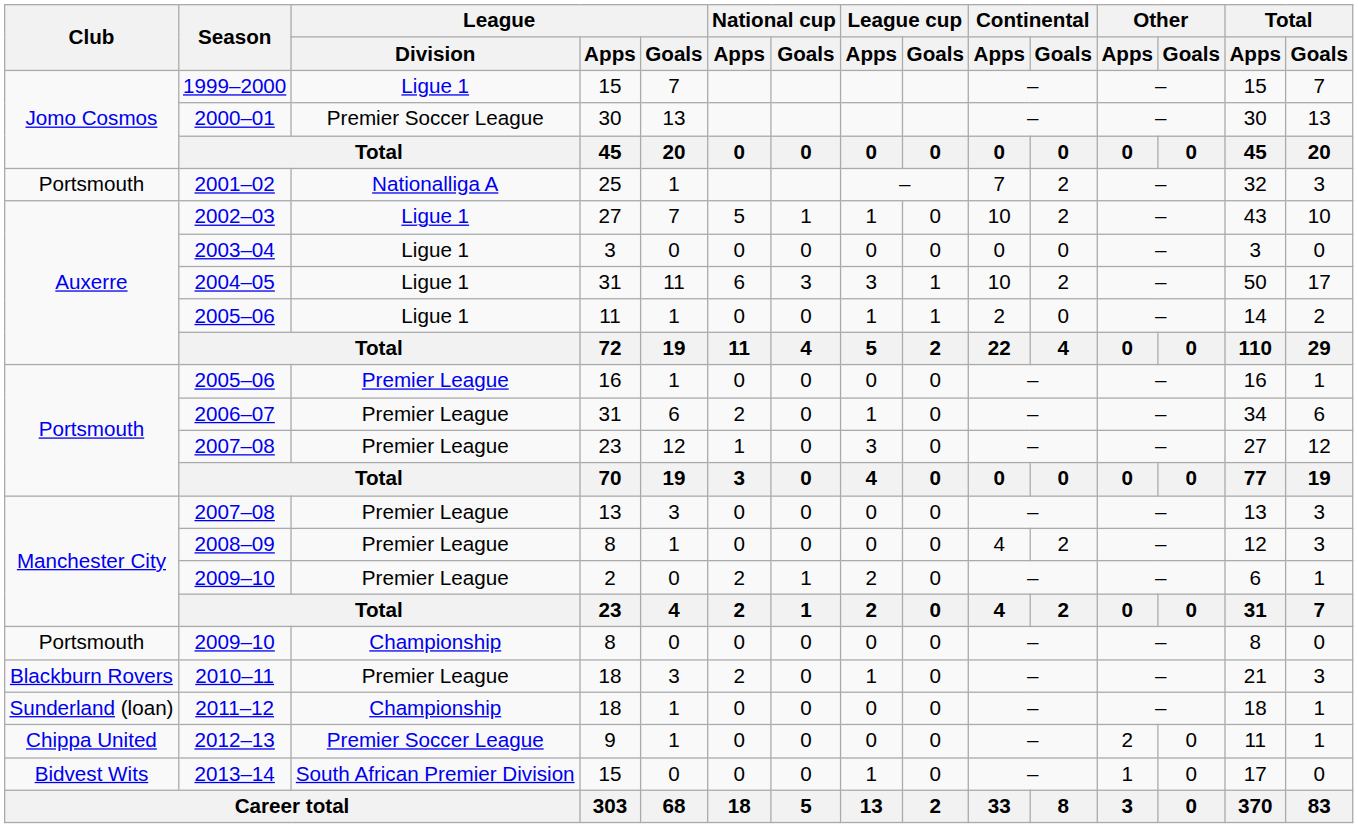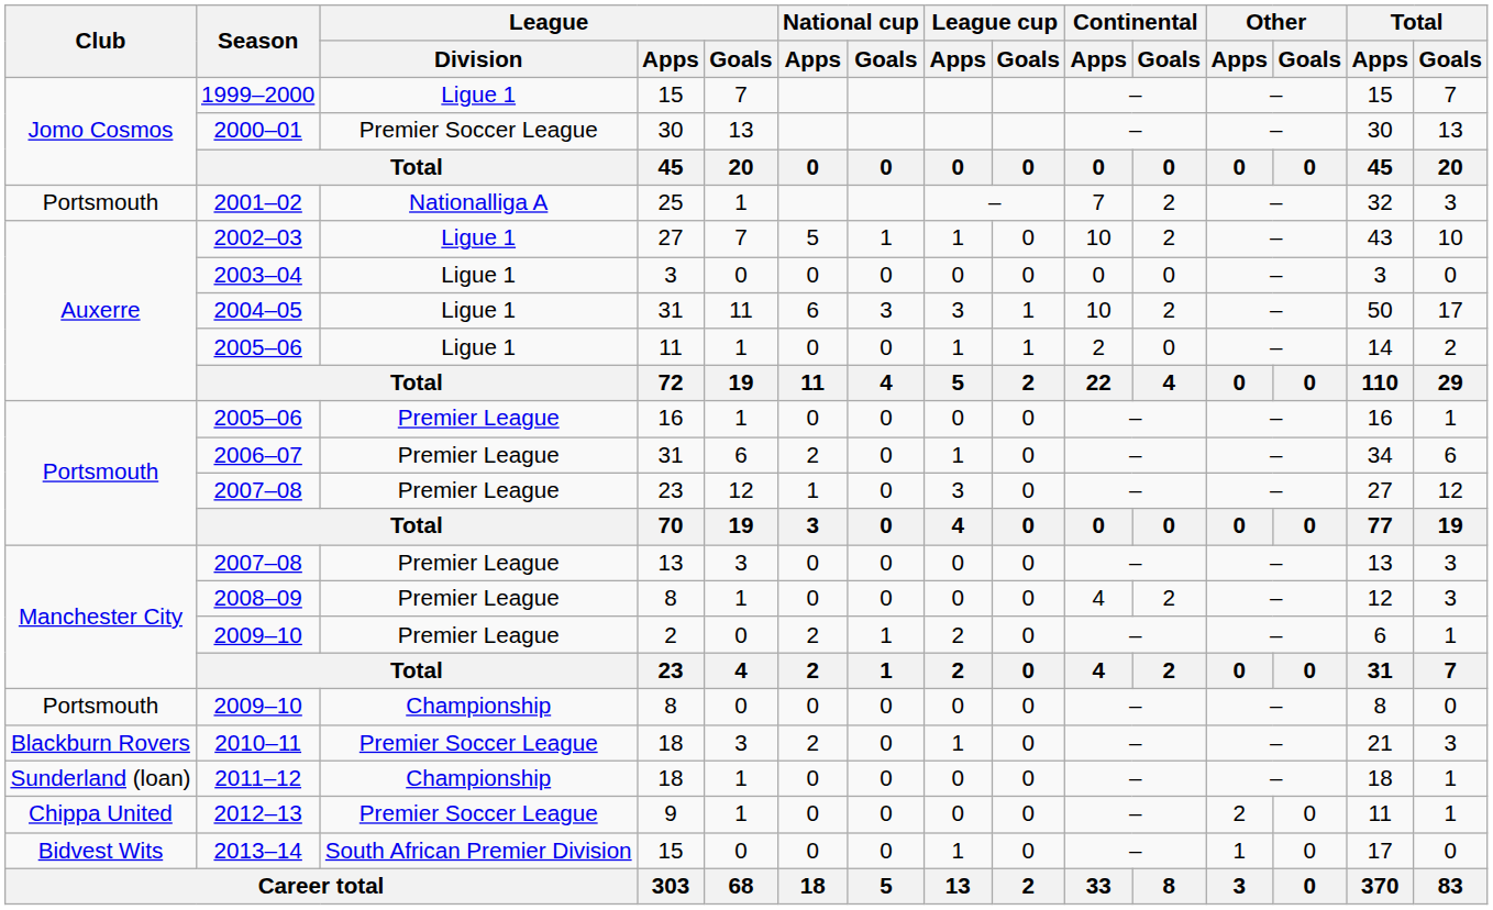 <table class="wikitable" style="text-align:center">
 <tr>
 <th rowspan="2">Club</th>
 <th rowspan="2">Season</th>
 <th colspan="3">League</th>
 <th colspan="2">National cup</th>
 <th colspan="2">League cup</th>
 <th colspan="2">Continental</th>
 <th colspan="2">Other</th>
 <th colspan="2">Total</th>
 </tr>
 <tr>
 <th>Division</th>
 <th>Apps</th>
 <th>Goals</th>
 <th>Apps</th>
 <th>Goals</th>
 <th>Apps</th>
 <th>Goals</th>
 <th>Apps</th>
 <th>Goals</th>
 <th>Apps</th>
 <th>Goals</th>
 <th>Apps</th>
 <th>Goals</th>
 </tr>
 <tr>
 <td rowspan="3"><a href='#'>Jomo Cosmos</a></td>
 <td><a href='#'>1999–2000</a></td>
 <td><a href='#'>Ligue 1</a></td>
 <td>15</td>
 <td>7</td>
 <td></td>
 <td></td>
 <td></td>
 <td></td>
 <td colspan="2">–</td>
 <td colspan="2">–</td>
 <td>15</td>
 <td>7</td>
 </tr>
 <tr>
 <td><a href='#'>2000–01</a></td>
 <td>Premier Soccer League</td>
 <td>30</td>
 <td>13</td>
 <td></td>
 <td></td>
 <td></td>
 <td></td>
 <td colspan="2">–</td>
 <td colspan="2">–</td>
 <td>30</td>
 <td>13</td>
 </tr>
 <tr>
 <th colspan="2">Total</th>
 <th>45</th>
 <th>20</th>
 <th>0</th>
 <th>0</th>
 <th>0</th>
 <th>0</th>
 <th>0</th>
 <th>0</th>
 <th>0</th>
 <th>0</th>
 <th>45</th>
 <th>20</th>
 </tr>
 <tr>
 <td>Portsmouth</td>
 <td><a href='#'>2001–02</a></td>
 <td><a href='#'>Nationalliga A</a></td>
 <td>25</td>
 <td>1</td>
 <td></td>
 <td></td>
 <td colspan="2">–</td>
 <td>7</td>
 <td>2</td>
 <td colspan="2">–</td>
 <td>32</td>
 <td>3</td>
 </tr>
 <tr>
 <td rowspan="5"><a href='#'>Auxerre</a></td>
 <td><a href='#'>2002–03</a></td>
 <td><a href='#'>Ligue 1</a></td>
 <td>27</td>
 <td>7</td>
 <td>5</td>
 <td>1</td>
 <td>1</td>
 <td>0</td>
 <td>10</td>
 <td>2</td>
 <td colspan="2">–</td>
 <td>43</td>
 <td>10</td>
 </tr>
 <tr>
 <td><a href='#'>2003–04</a></td>
 <td>Ligue 1</td>
 <td>3</td>
 <td>0</td>
 <td>0</td>
 <td>0</td>
 <td>0</td>
 <td>0</td>
 <td>0</td>
 <td>0</td>
 <td colspan="2">–</td>
 <td>3</td>
 <td>0</td>
 </tr>
 <tr>
 <td><a href='#'>2004–05</a></td>
 <td>Ligue 1</td>
 <td>31</td>
 <td>11</td>
 <td>6</td>
 <td>3</td>
 <td>3</td>
 <td>1</td>
 <td>10</td>
 <td>2</td>
 <td colspan="2">–</td>
 <td>50</td>
 <td>17</td>
 </tr>
 <tr>
 <td><a href='#'>2005–06</a></td>
 <td>Ligue 1</td>
 <td>11</td>
 <td>1</td>
 <td>0</td>
 <td>0</td>
 <td>1</td>
 <td>1</td>
 <td>2</td>
 <td>0</td>
 <td colspan="2">–</td>
 <td>14</td>
 <td>2</td>
 </tr>
 <tr>
 <th colspan="2">Total</th>
 <th>72</th>
 <th>19</th>
 <th>11</th>
 <th>4</th>
 <th>5</th>
 <th>2</th>
 <th>22</th>
 <th>4</th>
 <th>0</th>
 <th>0</th>
 <th>110</th>
 <th>29</th>
 </tr>
 <tr>
 <td rowspan="4"><a href='#'>Portsmouth</a></td>
 <td><a href='#'>2005–06</a></td>
 <td><a href='#'>Premier League</a></td>
 <td>16</td>
 <td>1</td>
 <td>0</td>
 <td>0</td>
 <td>0</td>
 <td>0</td>
 <td colspan="2">–</td>
 <td colspan="2">–</td>
 <td>16</td>
 <td>1</td>
 </tr>
 <tr>
 <td><a href='#'>2006–07</a></td>
 <td>Premier League</td>
 <td>31</td>
 <td>6</td>
 <td>2</td>
 <td>0</td>
 <td>1</td>
 <td>0</td>
 <td colspan="2">–</td>
 <td colspan="2">–</td>
 <td>34</td>
 <td>6</td>
 </tr>
 <tr>
 <td><a href='#'>2007–08</a></td>
 <td>Premier League</td>
 <td>23</td>
 <td>12</td>
 <td>1</td>
 <td>0</td>
 <td>3</td>
 <td>0</td>
 <td colspan="2">–</td>
 <td colspan="2">–</td>
 <td>27</td>
 <td>12</td>
 </tr>
 <tr>
 <th colspan="2">Total</th>
 <th>70</th>
 <th>19</th>
 <th>3</th>
 <th>0</th>
 <th>4</th>
 <th>0</th>
 <th>0</th>
 <th>0</th>
 <th>0</th>
 <th>0</th>
 <th>77</th>
 <th>19</th>
 </tr>
 <tr>
 <td rowspan="4"><a href='#'>Manchester City</a></td>
 <td><a href='#'>2007–08</a></td>
 <td>Premier League</td>
 <td>13</td>
 <td>3</td>
 <td>0</td>
 <td>0</td>
 <td>0</td>
 <td>0</td>
 <td colspan="2">–</td>
 <td colspan="2">–</td>
 <td>13</td>
 <td>3</td>
 </tr>
 <tr>
 <td><a href='#'>2008–09</a></td>
 <td>Premier League</td>
 <td>8</td>
 <td>1</td>
 <td>0</td>
 <td>0</td>
 <td>0</td>
 <td>0</td>
 <td>4</td>
 <td>2</td>
 <td colspan="2">–</td>
 <td>12</td>
 <td>3</td>
 </tr>
 <tr>
 <td><a href='#'>2009–10</a></td>
 <td>Premier League</td>
 <td>2</td>
 <td>0</td>
 <td>2</td>
 <td>1</td>
 <td>2</td>
 <td>0</td>
 <td colspan="2">–</td>
 <td colspan="2">–</td>
 <td>6</td>
 <td>1</td>
 </tr>
 <tr>
 <th colspan="2">Total</th>
 <th>23</th>
 <th>4</th>
 <th>2</th>
 <th>1</th>
 <th>2</th>
 <th>0</th>
 <th>4</th>
 <th>2</th>
 <th>0</th>
 <th>0</th>
 <th>31</th>
 <th>7</th>
 </tr>
 <tr>
 <td>Portsmouth</td>
 <td><a href='#'>2009–10</a></td>
 <td><a href='#'>Championship</a></td>
 <td>8</td>
 <td>0</td>
 <td>0</td>
 <td>0</td>
 <td>0</td>
 <td>0</td>
 <td colspan="2">–</td>
 <td colspan="2">–</td>
 <td>8</td>
 <td>0</td>
 </tr>
 <tr>
 <td><a href='#'>Blackburn Rovers</a></td>
 <td><a href='#'>2010–11</a></td>
-<td>Premier League</td>
+<td><a href='#'>Premier Soccer League</a></td>
 <td>18</td>
 <td>3</td>
 <td>2</td>
 <td>0</td>
 <td>1</td>
 <td>0</td>
 <td colspan="2">–</td>
 <td colspan="2">–</td>
 <td>21</td>
 <td>3</td>
 </tr>
 <tr>
 <td><a href='#'>Sunderland</a> (loan)</td>
 <td><a href='#'>2011–12</a></td>
 <td><a href='#'>Championship</a></td>
 <td>18</td>
 <td>1</td>
 <td>0</td>
 <td>0</td>
 <td>0</td>
 <td>0</td>
 <td colspan="2">–</td>
 <td colspan="2">–</td>
 <td>18</td>
 <td>1</td>
 </tr>
 <tr>
 <td><a href='#'>Chippa United</a></td>
 <td><a href='#'>2012–13</a></td>
 <td><a href='#'>Premier Soccer League</a></td>
 <td>9</td>
 <td>1</td>
 <td>0</td>
 <td>0</td>
 <td>0</td>
 <td>0</td>
 <td colspan="2">–</td>
 <td>2</td>
 <td>0</td>
 <td>11</td>
 <td>1</td>
 </tr>
 <tr>
 <td><a href='#'>Bidvest Wits</a></td>
 <td><a href='#'>2013–14</a></td>
 <td><a href='#'>South African Premier Division</a></td>
 <td>15</td>
 <td>0</td>
 <td>0</td>
 <td>0</td>
 <td>1</td>
 <td>0</td>
 <td colspan="2">–</td>
 <td>1</td>
 <td>0</td>
 <td>17</td>
 <td>0</td>
 </tr>
 <tr>
 <th colspan="3">Career total</th>
 <th>303</th>
 <th>68</th>
 <th>18</th>
 <th>5</th>
 <th>13</th>
 <th>2</th>
 <th>33</th>
 <th>8</th>
 <th>3</th>
 <th>0</th>
 <th>370</th>
 <th>83</th>
 </tr>
 </table>
